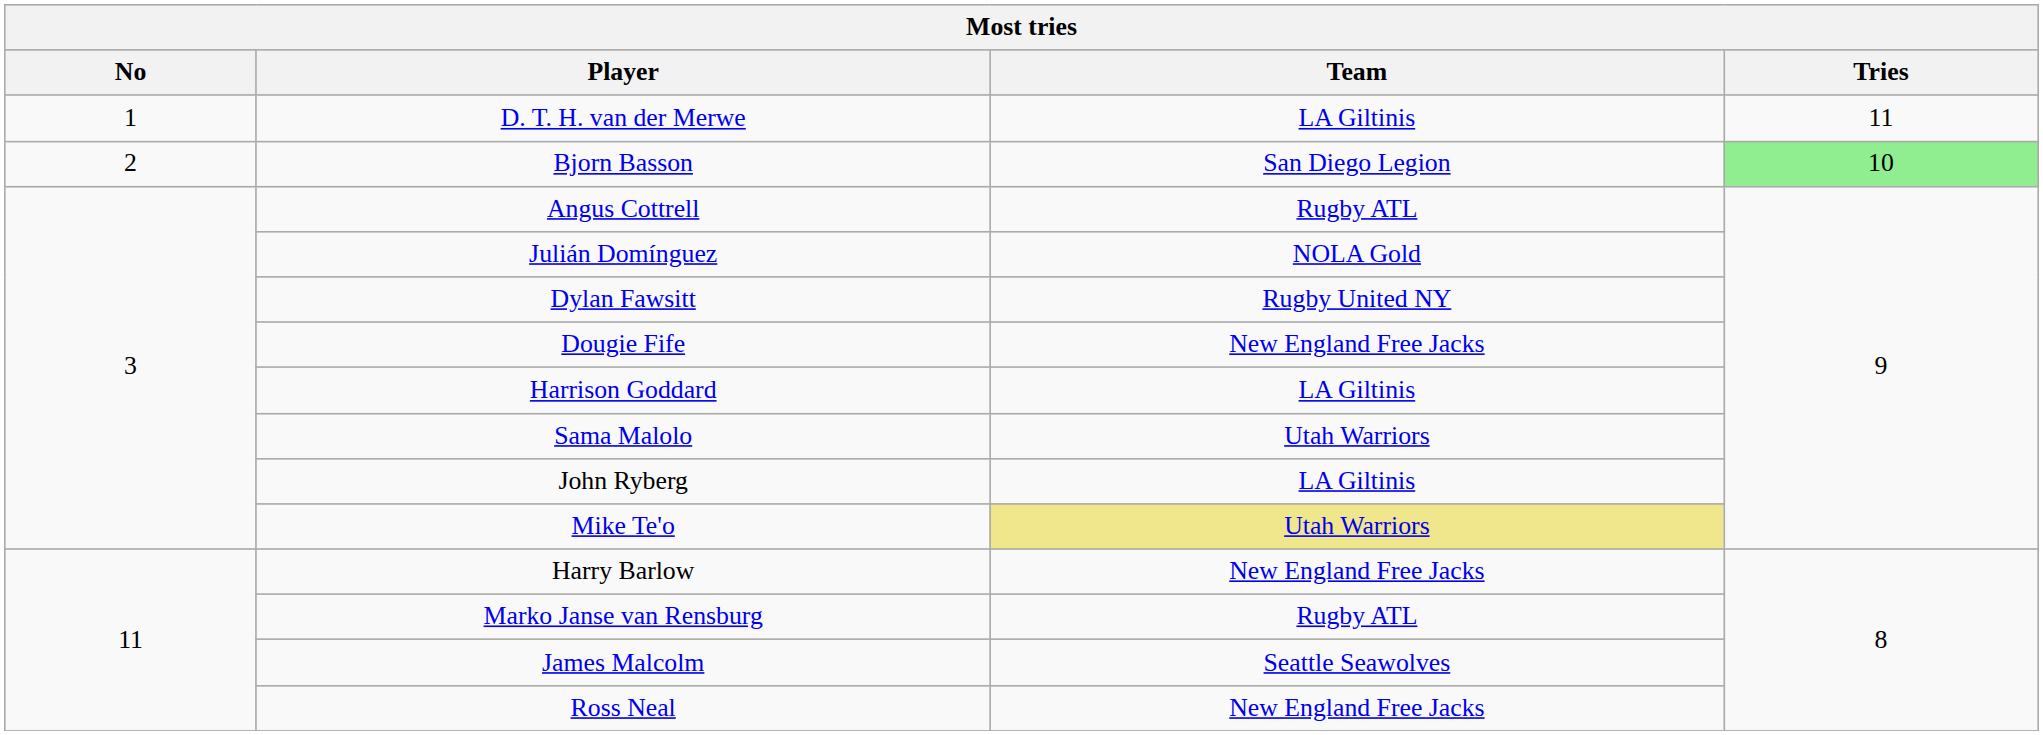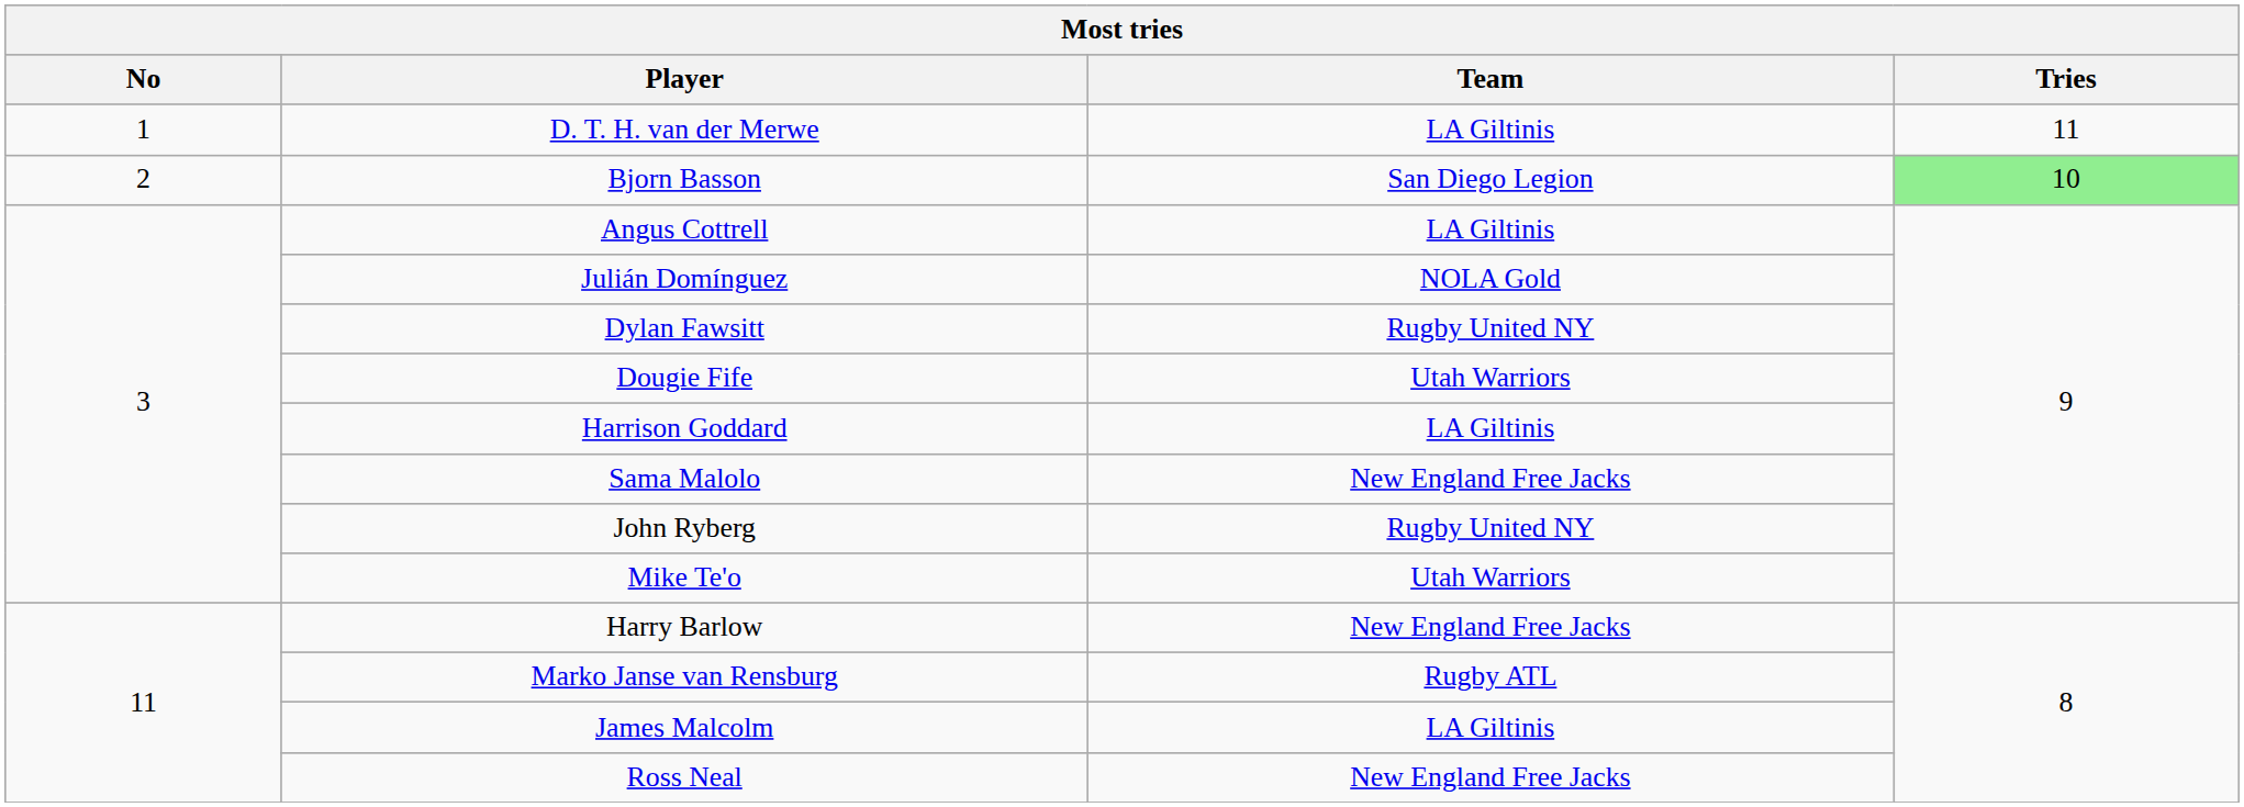 <table class="wikitable collapsible sortable" style="text-align:center; line-height:130%; font-size:100%; width:100%;">
 <tr>
 <th colspan="100%">Most tries</th>
 </tr>
 <tr>
 <th style="width:12%;">No</th>
 <th style="width:35%;">Player</th>
 <th style="width:35%;">Team</th>
 <th style="width:15%;">Tries<br></th>
 </tr>
 <tr>
 <td>1</td>
 <td> <a href='#'>D. T. H. van der Merwe</a></td>
 <td><a href='#'>LA Giltinis</a></td>
 <td>11</td>
 </tr>
 <tr>
 <td>2</td>
 <td> <a href='#'>Bjorn Basson</a></td>
 <td><a href='#'>San Diego Legion</a></td>
 <td style="background: lightgreen;">10</td>
 </tr>
 <tr>
 <td rowspan=8>3</td>
 <td> <a href='#'>Angus Cottrell</a></td>
-<td><a href='#'>Rugby ATL</a></td>
+<td><a href='#'>LA Giltinis</a></td>
 <td rowspan=8>9</td>
 </tr>
 <tr>
 <td> <a href='#'>Julián Domínguez</a></td>
 <td><a href='#'>NOLA Gold</a></td>
 </tr>
 <tr>
 <td> <a href='#'>Dylan Fawsitt</a></td>
 <td><a href='#'>Rugby United NY</a></td>
 </tr>
 <tr>
 <td> <a href='#'>Dougie Fife</a></td>
-<td><a href='#'>New England Free Jacks</a></td>
+<td><a href='#'>Utah Warriors</a></td>
 </tr>
 <tr>
 <td> <a href='#'>Harrison Goddard</a></td>
 <td><a href='#'>LA Giltinis</a></td>
 </tr>
 <tr>
 <td> <a href='#'>Sama Malolo</a></td>
-<td><a href='#'>Utah Warriors</a></td>
+<td><a href='#'>New England Free Jacks</a></td>
 </tr>
 <tr>
 <td> John Ryberg</td>
-<td><a href='#'>LA Giltinis</a></td>
+<td><a href='#'>Rugby United NY</a></td>
 </tr>
 <tr>
 <td> <a href='#'>Mike Te'o</a></td>
-<td style="background: khaki;"><a href='#'>Utah Warriors</a></td>
+<td><a href='#'>Utah Warriors</a></td>
 </tr>
 <tr>
 <td rowspan=4>11</td>
 <td> Harry Barlow</td>
 <td><a href='#'>New England Free Jacks</a></td>
 <td rowspan=4>8</td>
 </tr>
 <tr>
 <td> <a href='#'>Marko Janse van Rensburg</a></td>
 <td><a href='#'>Rugby ATL</a></td>
 </tr>
 <tr>
 <td> <a href='#'>James Malcolm</a></td>
-<td><a href='#'>Seattle Seawolves</a></td>
+<td><a href='#'>LA Giltinis</a></td>
 </tr>
 <tr>
 <td> <a href='#'>Ross Neal</a></td>
 <td><a href='#'>New England Free Jacks</a></td>
 </tr>
 </table>
